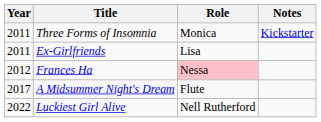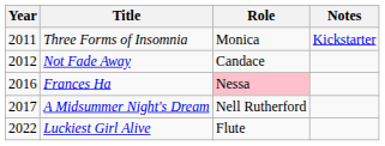 <table class="wikitable sortable">
 <tr>
 <th>Year</th>
 <th>Title</th>
 <th>Role</th>
 <th class=unsortable>Notes</th>
 </tr>
 <tr>
 <td>2011</td>
 <td><em>Three Forms of Insomnia</em></td>
 <td>Monica</td>
 <td><a href='#'>Kickstarter</a></td>
 </tr>
 <tr>
-<td>2011</td>
-<td><em><a href='#'>Ex-Girlfriends</a></em></td>
-<td>Lisa</td>
+<td>2012</td>
+<td><em><a href='#'>Not Fade Away</a></em></td>
+<td>Candace</td>
 <td></td>
 </tr>
 <tr>
-<td>2012</td>
+<td>2016</td>
 <td><em><a href='#'>Frances Ha</a></em></td>
 <td style="background: pink;">Nessa</td>
 <td></td>
 </tr>
 <tr>
 <td>2017</td>
 <td><em><a href='#'>A Midsummer Night's Dream</a></em></td>
-<td>Flute</td>
+<td>Nell Rutherford</td>
 <td></td>
 </tr>
 <tr>
 <td>2022</td>
 <td><em><a href='#'>Luckiest Girl Alive</a></em></td>
-<td>Nell Rutherford</td>
+<td>Flute</td>
 <td></td>
 </tr>
 </table>
